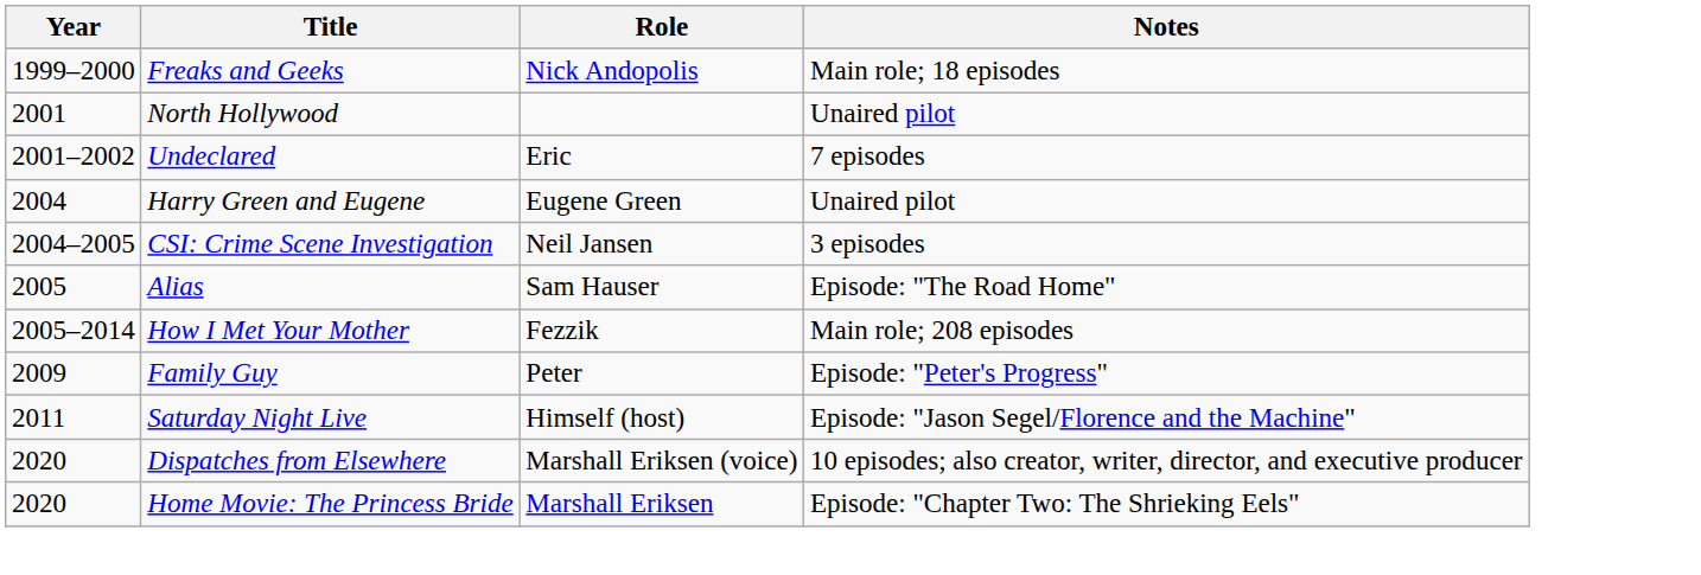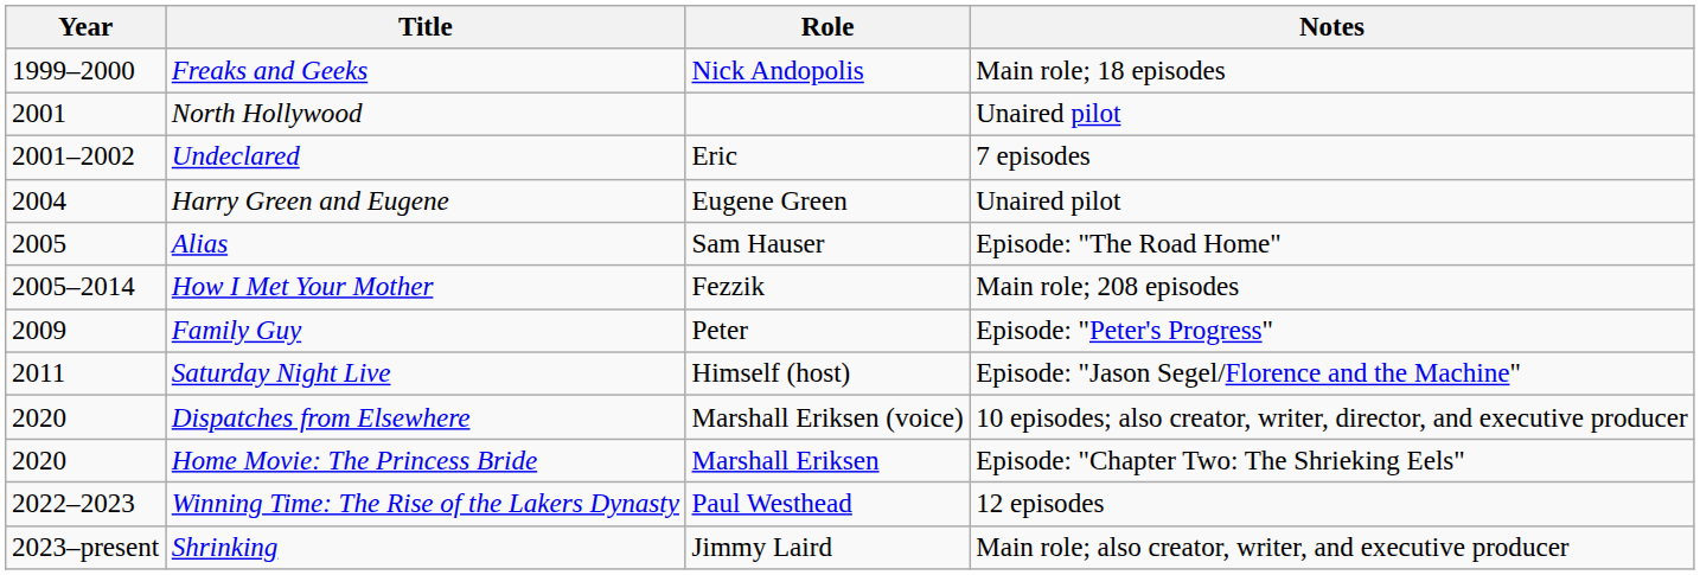 <table class="wikitable sortable">
 <tr>
 <th>Year</th>
 <th>Title</th>
 <th>Role</th>
 <th class="unsortable">Notes</th>
 </tr>
 <tr>
 <td>1999–2000</td>
 <td><em><a href='#'>Freaks and Geeks</a></em></td>
 <td><a href='#'>Nick Andopolis</a></td>
 <td>Main role; 18 episodes</td>
 </tr>
 <tr>
 <td>2001</td>
 <td><em>North Hollywood</em></td>
 <td></td>
 <td>Unaired <a href='#'>pilot</a></td>
 </tr>
 <tr>
 <td>2001–2002</td>
 <td><em><a href='#'>Undeclared</a></em></td>
 <td>Eric</td>
 <td>7 episodes</td>
 </tr>
 <tr>
 <td>2004</td>
 <td><em>Harry Green and Eugene</em></td>
 <td>Eugene Green</td>
 <td>Unaired pilot</td>
-</tr>
-<tr>
-<td>2004–2005</td>
-<td><em><a href='#'>CSI: Crime Scene Investigation</a></em></td>
-<td>Neil Jansen</td>
-<td>3 episodes</td>
 </tr>
 <tr>
 <td>2005</td>
 <td><em><a href='#'>Alias</a></em></td>
 <td>Sam Hauser</td>
 <td>Episode: "The Road Home"</td>
 </tr>
 <tr>
 <td>2005–2014</td>
 <td><em><a href='#'>How I Met Your Mother</a></em></td>
 <td>Fezzik</td>
 <td>Main role; 208 episodes</td>
 </tr>
 <tr>
 <td>2009</td>
 <td><em><a href='#'>Family Guy</a></em></td>
 <td>Peter</td>
 <td>Episode: "<a href='#'>Peter's Progress</a>"</td>
 </tr>
 <tr>
 <td>2011</td>
 <td><em><a href='#'>Saturday Night Live</a></em></td>
 <td>Himself (host)</td>
 <td>Episode: "Jason Segel/<a href='#'>Florence and the Machine</a>"</td>
 </tr>
 <tr>
 <td>2020</td>
 <td><em><a href='#'>Dispatches from Elsewhere</a></em></td>
 <td>Marshall Eriksen (voice)</td>
 <td>10 episodes; also creator, writer, director, and executive producer</td>
 </tr>
 <tr>
 <td>2020</td>
 <td><em><a href='#'>Home Movie: The Princess Bride</a></em></td>
 <td><a href='#'>Marshall Eriksen</a></td>
 <td>Episode: "Chapter Two: The Shrieking Eels"</td>
 </tr>
+<tr>
+<td>2022–2023</td>
+<td><em><a href='#'>Winning Time: The Rise of the Lakers Dynasty</a></em></td>
+<td><a href='#'>Paul Westhead</a></td>
+<td>12 episodes</td>
+</tr>
+<tr>
+<td>2023–present</td>
+<td><em><a href='#'>Shrinking</a></em></td>
+<td>Jimmy Laird</td>
+<td>Main role; also creator, writer, and executive producer</td>
+</tr>
 </table>
